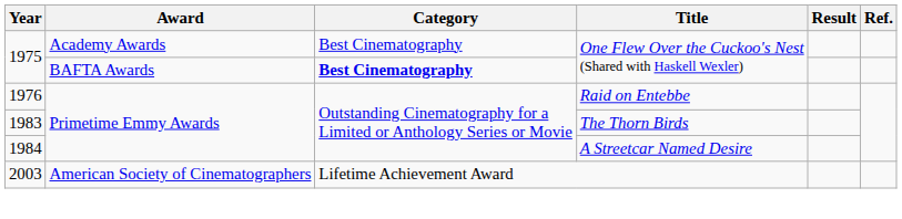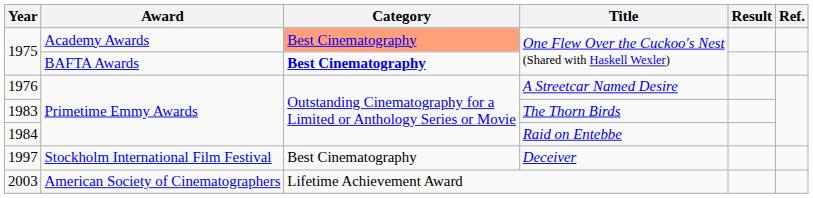 <table class="wikitable">
 <tr>
 <th>Year</th>
 <th>Award</th>
 <th>Category</th>
 <th>Title</th>
 <th>Result</th>
 <th>Ref.</th>
 </tr>
 <tr>
 <td rowspan=2>1975</td>
 <td><a href='#'>Academy Awards</a></td>
-<td><a href='#'>Best Cinematography</a></td>
+<td style="background: lightsalmon;"><a href='#'>Best Cinematography</a></td>
 <td rowspan=2><em><a href='#'>One Flew Over the Cuckoo's Nest</a></em><br><small>(Shared with <a href='#'>Haskell Wexler</a>)</small></td>
 <td></td>
 <td></td>
 </tr>
 <tr>
 <td><a href='#'>BAFTA Awards</a></td>
 <td><strong><a href='#'>Best Cinematography</a></strong></td>
 <td></td>
 <td></td>
 </tr>
 <tr>
 <td>1976</td>
 <td rowspan=3><a href='#'>Primetime Emmy Awards</a></td>
 <td rowspan=3><a href='#'>Outstanding Cinematography for a<br>Limited or Anthology Series or Movie</a></td>
-<td><em><a href='#'>Raid on Entebbe</a></em></td>
+<td><em><a href='#'>A Streetcar Named Desire</a></em></td>
 <td></td>
 <td rowspan=3></td>
 </tr>
 <tr>
 <td>1983</td>
 <td><em><a href='#'>The Thorn Birds</a></em></td>
 <td></td>
 </tr>
 <tr>
 <td>1984</td>
-<td><em><a href='#'>A Streetcar Named Desire</a></em></td>
+<td><em><a href='#'>Raid on Entebbe</a></em></td>
+<td></td>
+</tr>
+<tr>
+<td>1997</td>
+<td><a href='#'>Stockholm International Film Festival</a></td>
+<td>Best Cinematography</td>
+<td><em><a href='#'>Deceiver</a></em></td>
+<td></td>
 <td></td>
 </tr>
 <tr>
 <td>2003</td>
 <td><a href='#'>American Society of Cinematographers</a></td>
 <td colspan=2>Lifetime Achievement Award</td>
 <td></td>
 <td></td>
 </tr>
 </table>
